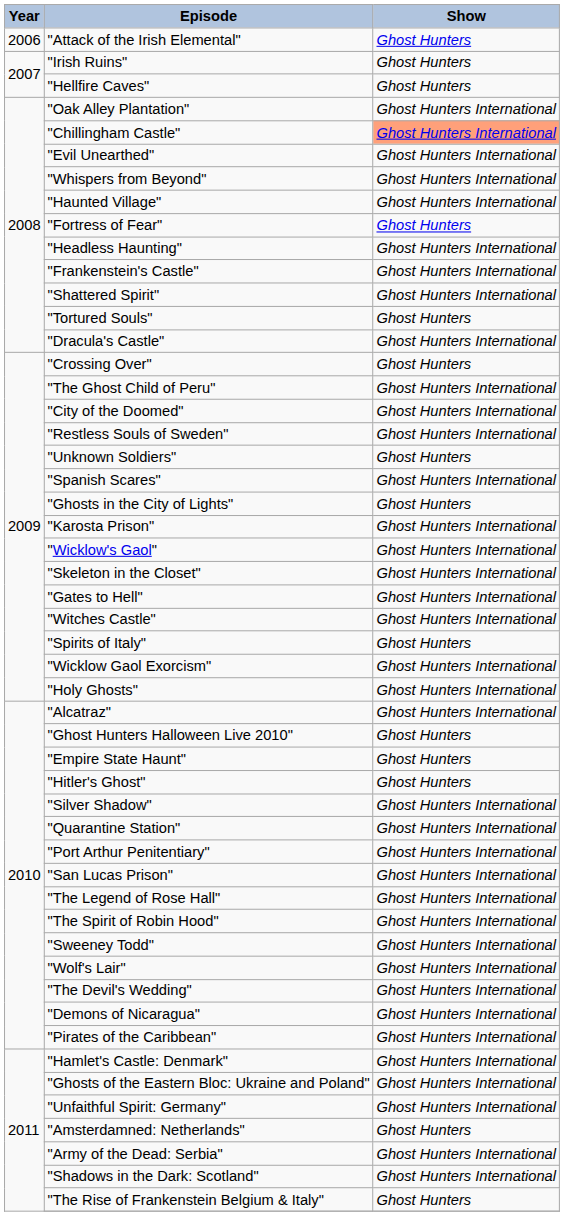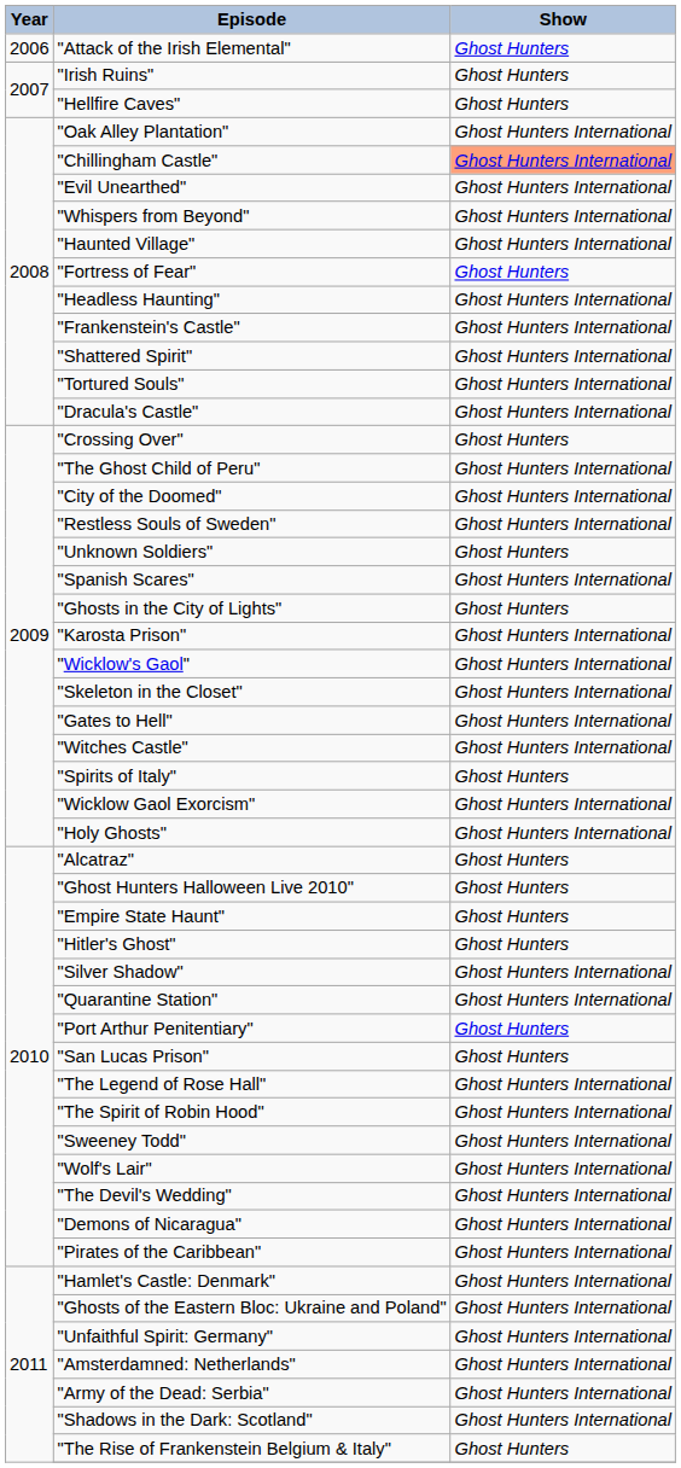 <table class="wikitable" style="font-size:90%">
 <tr style="text-align:center;">
 <th style="background:#B0C4DE;">Year</th>
 <th style="background:#B0C4DE;">Episode</th>
 <th style="background:#B0C4DE;">Show</th>
 </tr>
 <tr>
 <td rowspan="1">2006</td>
 <td>"Attack of the Irish Elemental"</td>
 <td><em><a href='#'>Ghost Hunters</a></em></td>
 </tr>
 <tr>
 <td rowspan="2">2007</td>
 <td>"Irish Ruins"</td>
 <td><em>Ghost Hunters</em></td>
 </tr>
 <tr>
 <td>"Hellfire Caves"</td>
 <td><em>Ghost Hunters</em></td>
 </tr>
 <tr>
 <td rowspan="11">2008</td>
 <td>"Oak Alley Plantation"</td>
 <td><em>Ghost Hunters International</em></td>
 </tr>
 <tr>
 <td>"Chillingham Castle"</td>
 <td style="background: lightsalmon;"><em><a href='#'>Ghost Hunters International</a></em></td>
 </tr>
 <tr>
 <td>"Evil Unearthed"</td>
 <td><em>Ghost Hunters International</em></td>
 </tr>
 <tr>
 <td>"Whispers from Beyond"</td>
 <td><em>Ghost Hunters International</em></td>
 </tr>
 <tr>
 <td>"Haunted Village"</td>
 <td><em>Ghost Hunters International</em></td>
 </tr>
 <tr>
 <td>"Fortress of Fear"</td>
 <td><em><a href='#'>Ghost Hunters</a></em></td>
 </tr>
 <tr>
 <td>"Headless Haunting"</td>
 <td><em>Ghost Hunters International</em></td>
 </tr>
 <tr>
 <td>"Frankenstein's Castle"</td>
 <td><em>Ghost Hunters International</em></td>
 </tr>
 <tr>
 <td>"Shattered Spirit"</td>
 <td><em>Ghost Hunters International</em></td>
 </tr>
 <tr>
 <td>"Tortured Souls"</td>
-<td><em>Ghost Hunters</em></td>
+<td><em>Ghost Hunters International</em></td>
 </tr>
 <tr>
 <td>"Dracula's Castle"</td>
 <td><em>Ghost Hunters International</em></td>
 </tr>
 <tr>
 <td rowspan="15">2009</td>
 <td>"Crossing Over"</td>
 <td><em>Ghost Hunters</em></td>
 </tr>
 <tr>
 <td>"The Ghost Child of Peru"</td>
 <td><em>Ghost Hunters International</em></td>
 </tr>
 <tr>
 <td>"City of the Doomed"</td>
 <td><em>Ghost Hunters International</em></td>
 </tr>
 <tr>
 <td>"Restless Souls of Sweden"</td>
 <td><em>Ghost Hunters International</em></td>
 </tr>
 <tr>
 <td>"Unknown Soldiers"</td>
 <td><em>Ghost Hunters</em></td>
 </tr>
 <tr>
 <td>"Spanish Scares"</td>
 <td><em>Ghost Hunters International</em></td>
 </tr>
 <tr>
 <td>"Ghosts in the City of Lights"</td>
 <td><em>Ghost Hunters</em></td>
 </tr>
 <tr>
 <td>"Karosta Prison"</td>
 <td><em>Ghost Hunters International</em></td>
 </tr>
 <tr>
 <td>"<a href='#'>Wicklow's Gaol</a>"</td>
 <td><em>Ghost Hunters International</em></td>
 </tr>
 <tr>
 <td>"Skeleton in the Closet"</td>
 <td><em>Ghost Hunters International</em></td>
 </tr>
 <tr>
 <td>"Gates to Hell"</td>
 <td><em>Ghost Hunters International</em></td>
 </tr>
 <tr>
 <td>"Witches Castle"</td>
 <td><em>Ghost Hunters International</em></td>
 </tr>
 <tr>
 <td>"Spirits of Italy"</td>
 <td><em>Ghost Hunters</em></td>
 </tr>
 <tr>
 <td>"Wicklow Gaol Exorcism"</td>
 <td><em>Ghost Hunters International</em></td>
 </tr>
 <tr>
 <td>"Holy Ghosts"</td>
 <td><em>Ghost Hunters International</em></td>
 </tr>
 <tr>
 <td rowspan="15">2010</td>
 <td>"Alcatraz"</td>
-<td><em>Ghost Hunters International</em></td>
+<td><em>Ghost Hunters</em></td>
 </tr>
 <tr>
 <td>"Ghost Hunters Halloween Live 2010"</td>
 <td><em>Ghost Hunters</em></td>
 </tr>
 <tr>
 <td>"Empire State Haunt"</td>
 <td><em>Ghost Hunters</em></td>
 </tr>
 <tr>
 <td>"Hitler's Ghost"</td>
 <td><em>Ghost Hunters</em></td>
 </tr>
 <tr>
 <td>"Silver Shadow"</td>
 <td><em>Ghost Hunters International</em></td>
 </tr>
 <tr>
 <td>"Quarantine Station"</td>
 <td><em>Ghost Hunters International</em></td>
 </tr>
 <tr>
 <td>"Port Arthur Penitentiary"</td>
-<td><em>Ghost Hunters International</em></td>
+<td><em><a href='#'>Ghost Hunters</a></em></td>
 </tr>
 <tr>
 <td>"San Lucas Prison"</td>
-<td><em>Ghost Hunters International</em></td>
+<td><em>Ghost Hunters</em></td>
 </tr>
 <tr>
 <td>"The Legend of Rose Hall"</td>
 <td><em>Ghost Hunters International</em></td>
 </tr>
 <tr>
 <td>"The Spirit of Robin Hood"</td>
 <td><em>Ghost Hunters International</em></td>
 </tr>
 <tr>
 <td>"Sweeney Todd"</td>
 <td><em>Ghost Hunters International</em></td>
 </tr>
 <tr>
 <td>"Wolf's Lair"</td>
 <td><em>Ghost Hunters International</em></td>
 </tr>
 <tr>
 <td>"The Devil's Wedding"</td>
 <td><em>Ghost Hunters International</em></td>
 </tr>
 <tr>
 <td>"Demons of Nicaragua"</td>
 <td><em>Ghost Hunters International</em></td>
 </tr>
 <tr>
 <td>"Pirates of the Caribbean"</td>
 <td><em>Ghost Hunters International</em></td>
 </tr>
 <tr>
 <td rowspan="15">2011</td>
 <td>"Hamlet's Castle: Denmark"</td>
 <td><em>Ghost Hunters International</em></td>
 </tr>
 <tr>
 <td>"Ghosts of the Eastern Bloc: Ukraine and Poland"</td>
 <td><em>Ghost Hunters International</em></td>
 </tr>
 <tr>
 <td>"Unfaithful Spirit: Germany"</td>
 <td><em>Ghost Hunters International</em></td>
 </tr>
 <tr>
 <td>"Amsterdamned: Netherlands"</td>
-<td><em>Ghost Hunters</em></td>
+<td><em>Ghost Hunters International</em></td>
 </tr>
 <tr>
 <td>"Army of the Dead: Serbia"</td>
 <td><em>Ghost Hunters International</em></td>
 </tr>
 <tr>
 <td>"Shadows in the Dark: Scotland"</td>
 <td><em>Ghost Hunters International</em></td>
 </tr>
 <tr>
 <td>"The Rise of Frankenstein  Belgium & Italy"</td>
 <td><em>Ghost Hunters</em></td>
 </tr>
 <tr>
 </tr>
 </table>
